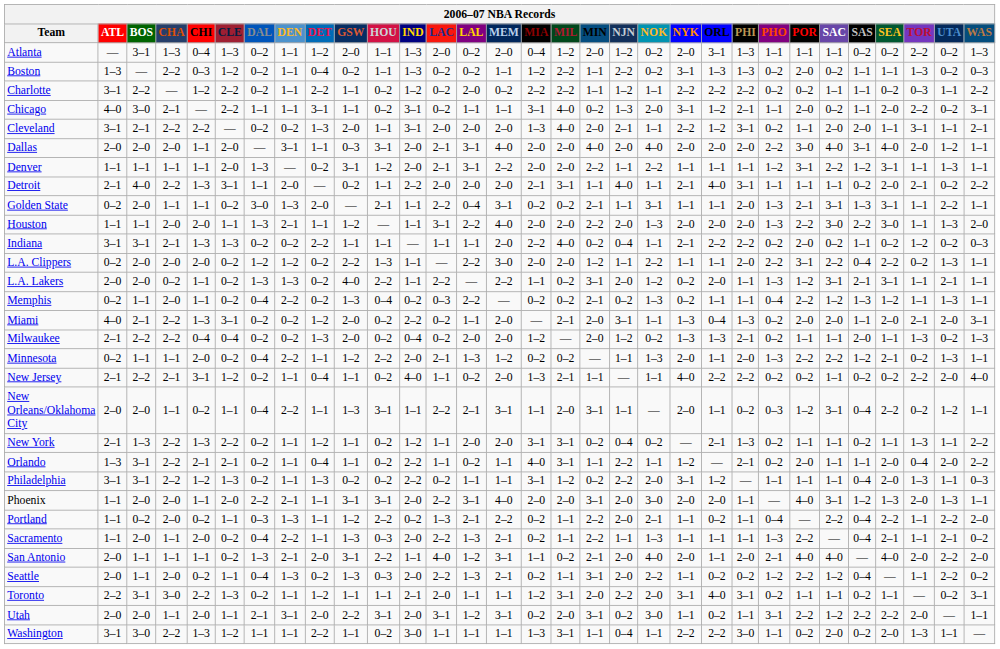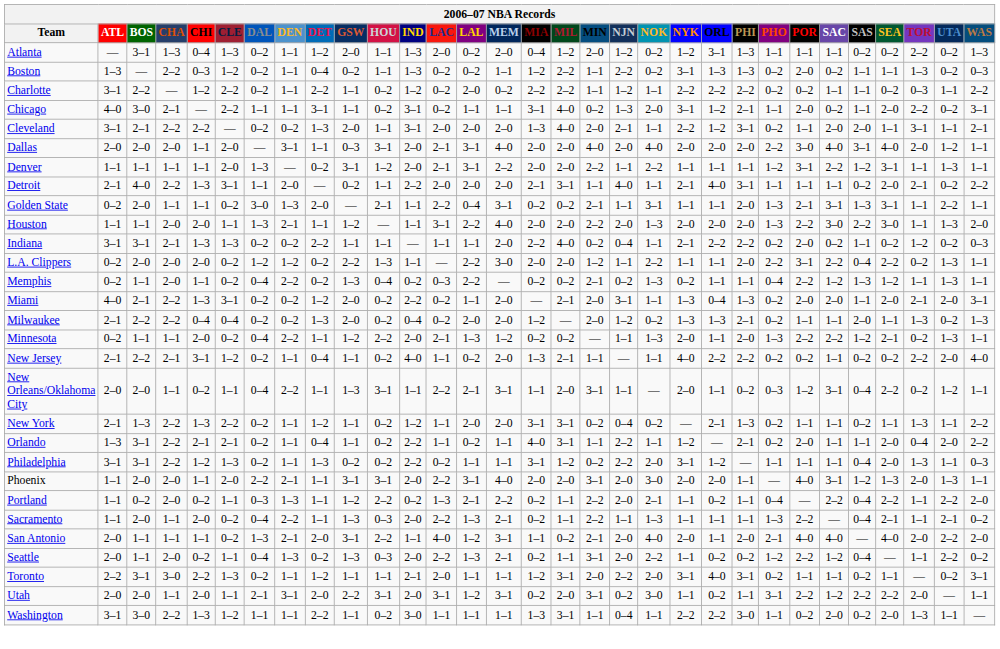 <table class="wikitable" style="font-size:86%; text-align:center;">
 <tr>
 <th colspan=31>2006–07 NBA Records</th>
 </tr>
 <tr>
 <th width=100>Team</th>
 <th style="background:#FF0000;color:#FFFFFF;width=35">ATL</th>
 <th style="background:#006400;color:#FFFFFF;width=35">BOS</th>
 <th style="background:#253E6A;color:#DF5106;width=35">CHA</th>
 <th style="background:#FF0000;color:#000000;width=35">CHI</th>
 <th style="background:#9F1F32;color:#001D43;width=35">CLE</th>
 <th style="background:#0055BA;color:#898D8F;width=35">DAL</th>
 <th style="background:#4C92CC;color:#FDB827;width=35">DEN</th>
 <th style="background:#006BB7;color:#ED164B;width=35">DET</th>
 <th style="background:#072E63;color:#DC5A34;width=35">GSW</th>
 <th style="background:#D31145;color:#CBD4D8;width=35">HOU</th>
 <th style="background:#000080;color:#FFD700;width=35">IND</th>
 <th style="background:#F9160D;color:#1A2E8B;width=35">LAC</th>
 <th style="background:#800080;color:#FFD700;width=35">LAL</th>
 <th style="background:#00265B;color:#BAD1EB;width=35">MEM</th>
 <th style="background:#000000;color:#8B0000;width=35">MIA</th>
 <th style="background:#00471B;color:#AC1A2F;width=35">MIL</th>
 <th style="background:#044D80;color:#000000;width=35">MIN</th>
 <th style="background:#12305B;color:#C4CED4;width=35">NJN</th>
 <th style="background:#0093B1;color:#FDB827;width=35">NOK</th>
 <th style="background:#0000FF;color:#FF8C00;width=35">NYK</th>
 <th style="background:#0000FF;color:#000000;width=35">ORL</th>
 <th style="background:#000000;color:#BB9754;width=35">PHI</th>
 <th style="background:#800080;color:#FF4500;width=35">PHO</th>
 <th style="background:#000000;color:#FF0000;width=35">POR</th>
 <th style="background:#6846A8;color:#FFFFFF;width=35">SAC</th>
 <th style="background:#000000;color:#C0C0C0;width=35">SAS</th>
 <th style="background:#005831;color:#FFC322;width=35">SEA</th>
 <th style="background:#7436BF;color:#BE0F34;width=35">TOR</th>
 <th style="background:#042A5C;color:#4C8ECC;width=35">UTA</th>
 <th style="background:#044D7D;color:#BC7A44;width=35">WAS</th>
 </tr>
 <tr>
 <td style="text-align:left;"><a href='#'>Atlanta</a></td>
 <td>—</td>
 <td>3–1</td>
 <td>1–3</td>
 <td>0–4</td>
 <td>1–3</td>
 <td>0–2</td>
 <td>1–1</td>
 <td>1–2</td>
 <td>2–0</td>
 <td>1–1</td>
 <td>1–3</td>
 <td>2–0</td>
 <td>0–2</td>
 <td>2–0</td>
 <td>0–4</td>
 <td>1–2</td>
 <td>2–0</td>
 <td>1–2</td>
 <td>0–2</td>
-<td>2–0</td>
+<td>1–2</td>
 <td>3–1</td>
 <td>1–3</td>
 <td>1–1</td>
 <td>1–1</td>
 <td>1–1</td>
 <td>0–2</td>
 <td>0–2</td>
 <td>2–2</td>
 <td>0–2</td>
 <td>1–3</td>
 </tr>
 <tr>
 <td style="text-align:left;"><a href='#'>Boston</a></td>
 <td>1–3</td>
 <td>—</td>
 <td>2–2</td>
 <td>0–3</td>
 <td>1–2</td>
 <td>0–2</td>
 <td>1–1</td>
 <td>0–4</td>
 <td>0–2</td>
 <td>1–1</td>
 <td>1–3</td>
 <td>0–2</td>
 <td>0–2</td>
 <td>1–1</td>
 <td>1–2</td>
 <td>2–2</td>
 <td>1–1</td>
 <td>2–2</td>
 <td>0–2</td>
 <td>3–1</td>
 <td>1–3</td>
 <td>1–3</td>
 <td>0–2</td>
 <td>2–0</td>
 <td>0–2</td>
 <td>1–1</td>
 <td>1–1</td>
 <td>1–3</td>
 <td>0–2</td>
 <td>0–3</td>
 </tr>
 <tr>
 <td style="text-align:left;"><a href='#'>Charlotte</a></td>
 <td>3–1</td>
 <td>2–2</td>
 <td>—</td>
 <td>1–2</td>
 <td>2–2</td>
 <td>0–2</td>
 <td>1–1</td>
 <td>2–2</td>
 <td>1–1</td>
 <td>0–2</td>
 <td>1–2</td>
 <td>0–2</td>
 <td>2–0</td>
 <td>0–2</td>
 <td>2–2</td>
 <td>2–2</td>
 <td>1–1</td>
 <td>1–2</td>
 <td>1–1</td>
 <td>2–2</td>
 <td>2–2</td>
 <td>2–2</td>
 <td>0–2</td>
 <td>0–2</td>
 <td>1–1</td>
 <td>1–1</td>
 <td>0–2</td>
 <td>0–3</td>
 <td>1–1</td>
 <td>2–2</td>
 </tr>
 <tr>
 <td style="text-align:left;"><a href='#'>Chicago</a></td>
 <td>4–0</td>
 <td>3–0</td>
 <td>2–1</td>
 <td>—</td>
 <td>2–2</td>
 <td>1–1</td>
 <td>1–1</td>
 <td>3–1</td>
 <td>1–1</td>
 <td>0–2</td>
 <td>3–1</td>
 <td>0–2</td>
 <td>1–1</td>
 <td>1–1</td>
 <td>3–1</td>
 <td>4–0</td>
 <td>0–2</td>
 <td>1–3</td>
 <td>2–0</td>
 <td>3–1</td>
 <td>1–2</td>
 <td>2–1</td>
 <td>1–1</td>
 <td>2–0</td>
 <td>0–2</td>
 <td>1–1</td>
 <td>2–0</td>
 <td>2–2</td>
 <td>0–2</td>
 <td>3–1</td>
 </tr>
 <tr>
 <td style="text-align:left;"><a href='#'>Cleveland</a></td>
 <td>3–1</td>
 <td>2–1</td>
 <td>2–2</td>
 <td>2–2</td>
 <td>—</td>
 <td>0–2</td>
 <td>0–2</td>
 <td>1–3</td>
 <td>2–0</td>
 <td>1–1</td>
 <td>3–1</td>
 <td>2–0</td>
 <td>2–0</td>
 <td>2–0</td>
 <td>1–3</td>
 <td>4–0</td>
 <td>2–0</td>
 <td>2–1</td>
 <td>1–1</td>
 <td>2–2</td>
 <td>1–2</td>
 <td>3–1</td>
 <td>0–2</td>
 <td>1–1</td>
 <td>2–0</td>
 <td>2–0</td>
 <td>1–1</td>
 <td>3–1</td>
 <td>1–1</td>
 <td>2–1</td>
 </tr>
 <tr>
 <td style="text-align:left;"><a href='#'>Dallas</a></td>
 <td>2–0</td>
 <td>2–0</td>
 <td>2–0</td>
 <td>1–1</td>
 <td>2–0</td>
 <td>—</td>
 <td>3–1</td>
 <td>1–1</td>
 <td>0–3</td>
 <td>3–1</td>
 <td>2–0</td>
 <td>2–1</td>
 <td>3–1</td>
 <td>4–0</td>
 <td>2–0</td>
 <td>2–0</td>
 <td>4–0</td>
 <td>2–0</td>
 <td>4–0</td>
 <td>2–0</td>
 <td>2–0</td>
 <td>2–0</td>
 <td>2–2</td>
 <td>3–0</td>
 <td>4–0</td>
 <td>3–1</td>
 <td>4–0</td>
 <td>2–0</td>
 <td>1–2</td>
 <td>1–1</td>
 </tr>
 <tr>
 <td style="text-align:left;"><a href='#'>Denver</a></td>
 <td>1–1</td>
 <td>1–1</td>
 <td>1–1</td>
 <td>1–1</td>
 <td>2–0</td>
 <td>1–3</td>
 <td>—</td>
 <td>0–2</td>
 <td>3–1</td>
 <td>1–2</td>
 <td>2–0</td>
 <td>2–1</td>
 <td>3–1</td>
 <td>2–2</td>
 <td>2–0</td>
 <td>2–0</td>
 <td>2–2</td>
 <td>1–1</td>
 <td>2–2</td>
 <td>1–1</td>
 <td>1–1</td>
 <td>1–1</td>
 <td>1–2</td>
 <td>3–1</td>
 <td>2–2</td>
 <td>1–2</td>
 <td>3–1</td>
 <td>1–1</td>
 <td>1–3</td>
 <td>1–1</td>
 </tr>
 <tr>
 <td style="text-align:left;"><a href='#'>Detroit</a></td>
 <td>2–1</td>
 <td>4–0</td>
 <td>2–2</td>
 <td>1–3</td>
 <td>3–1</td>
 <td>1–1</td>
 <td>2–0</td>
 <td>—</td>
 <td>0–2</td>
 <td>1–1</td>
 <td>2–2</td>
 <td>2–0</td>
 <td>2–0</td>
 <td>2–0</td>
 <td>2–1</td>
 <td>3–1</td>
 <td>1–1</td>
 <td>4–0</td>
 <td>1–1</td>
 <td>2–1</td>
 <td>4–0</td>
 <td>3–1</td>
 <td>1–1</td>
 <td>1–1</td>
 <td>1–1</td>
 <td>0–2</td>
 <td>2–0</td>
 <td>2–1</td>
 <td>0–2</td>
 <td>2–2</td>
 </tr>
 <tr>
 <td style="text-align:left;"><a href='#'>Golden State</a></td>
 <td>0–2</td>
 <td>2–0</td>
 <td>1–1</td>
 <td>1–1</td>
 <td>0–2</td>
 <td>3–0</td>
 <td>1–3</td>
 <td>2–0</td>
 <td>—</td>
 <td>2–1</td>
 <td>1–1</td>
 <td>2–2</td>
 <td>0–4</td>
 <td>3–1</td>
 <td>0–2</td>
 <td>0–2</td>
 <td>2–1</td>
 <td>1–1</td>
 <td>3–1</td>
 <td>1–1</td>
 <td>1–1</td>
 <td>2–0</td>
 <td>1–3</td>
 <td>2–1</td>
 <td>3–1</td>
 <td>1–3</td>
 <td>3–1</td>
 <td>1–1</td>
 <td>2–2</td>
 <td>1–1</td>
 </tr>
 <tr>
 <td style="text-align:left;"><a href='#'>Houston</a></td>
 <td>1–1</td>
 <td>1–1</td>
 <td>2–0</td>
 <td>2–0</td>
 <td>1–1</td>
 <td>1–3</td>
 <td>2–1</td>
 <td>1–1</td>
 <td>1–2</td>
 <td>—</td>
 <td>1–1</td>
 <td>3–1</td>
 <td>2–2</td>
 <td>4–0</td>
 <td>2–0</td>
 <td>2–0</td>
 <td>2–2</td>
 <td>2–0</td>
 <td>1–3</td>
 <td>2–0</td>
 <td>2–0</td>
 <td>2–0</td>
 <td>1–3</td>
 <td>2–2</td>
 <td>3–0</td>
 <td>2–2</td>
 <td>3–0</td>
 <td>1–1</td>
 <td>1–3</td>
 <td>2–0</td>
 </tr>
 <tr>
 <td style="text-align:left;"><a href='#'>Indiana</a></td>
 <td>3–1</td>
 <td>3–1</td>
 <td>2–1</td>
 <td>1–3</td>
 <td>1–3</td>
 <td>0–2</td>
 <td>0–2</td>
 <td>2–2</td>
 <td>1–1</td>
 <td>1–1</td>
 <td>—</td>
 <td>1–1</td>
 <td>1–1</td>
 <td>2–0</td>
 <td>2–2</td>
 <td>4–0</td>
 <td>0–2</td>
 <td>0–4</td>
 <td>1–1</td>
 <td>2–1</td>
 <td>2–2</td>
 <td>2–2</td>
 <td>0–2</td>
 <td>2–0</td>
 <td>0–2</td>
 <td>1–1</td>
 <td>0–2</td>
 <td>1–2</td>
 <td>0–2</td>
 <td>0–3</td>
 </tr>
 <tr>
 <td style="text-align:left;"><a href='#'>L.A. Clippers</a></td>
 <td>0–2</td>
 <td>2–0</td>
 <td>2–0</td>
 <td>2–0</td>
 <td>0–2</td>
 <td>1–2</td>
 <td>1–2</td>
 <td>0–2</td>
 <td>2–2</td>
 <td>1–3</td>
 <td>1–1</td>
 <td>—</td>
 <td>2–2</td>
 <td>3–0</td>
 <td>2–0</td>
 <td>2–0</td>
 <td>1–2</td>
 <td>1–1</td>
 <td>2–2</td>
 <td>1–1</td>
 <td>1–1</td>
 <td>2–0</td>
 <td>2–2</td>
 <td>3–1</td>
 <td>2–2</td>
 <td>0–4</td>
 <td>2–2</td>
 <td>0–2</td>
 <td>1–3</td>
-<td>1–1</td>
-</tr>
-<tr>
-<td style="text-align:left;"><a href='#'>L.A. Lakers</a></td>
-<td>2–0</td>
-<td>2–0</td>
-<td>0–2</td>
-<td>1–1</td>
-<td>0–2</td>
-<td>1–3</td>
-<td>1–3</td>
-<td>0–2</td>
-<td>4–0</td>
-<td>2–2</td>
-<td>1–1</td>
-<td>2–2</td>
-<td>—</td>
-<td>2–2</td>
-<td>1–1</td>
-<td>0–2</td>
-<td>3–1</td>
-<td>2–0</td>
-<td>1–2</td>
-<td>0–2</td>
-<td>2–0</td>
-<td>1–1</td>
-<td>1–3</td>
-<td>1–2</td>
-<td>3–1</td>
-<td>2–1</td>
-<td>3–1</td>
-<td>1–1</td>
-<td>2–1</td>
 <td>1–1</td>
 </tr>
 <tr>
 <td style="text-align:left;"><a href='#'>Memphis</a></td>
 <td>0–2</td>
 <td>1–1</td>
 <td>2–0</td>
 <td>1–1</td>
 <td>0–2</td>
 <td>0–4</td>
 <td>2–2</td>
 <td>0–2</td>
 <td>1–3</td>
 <td>0–4</td>
 <td>0–2</td>
 <td>0–3</td>
 <td>2–2</td>
 <td>—</td>
 <td>0–2</td>
 <td>0–2</td>
 <td>2–1</td>
 <td>0–2</td>
 <td>1–3</td>
 <td>0–2</td>
 <td>1–1</td>
 <td>1–1</td>
 <td>0–4</td>
 <td>2–2</td>
 <td>1–2</td>
 <td>1–3</td>
 <td>1–2</td>
 <td>1–1</td>
 <td>1–3</td>
 <td>1–1</td>
 </tr>
 <tr>
 <td style="text-align:left;"><a href='#'>Miami</a></td>
 <td>4–0</td>
 <td>2–1</td>
 <td>2–2</td>
 <td>1–3</td>
 <td>3–1</td>
 <td>0–2</td>
 <td>0–2</td>
 <td>1–2</td>
 <td>2–0</td>
 <td>0–2</td>
 <td>2–2</td>
 <td>0–2</td>
 <td>1–1</td>
 <td>2–0</td>
 <td>—</td>
 <td>2–1</td>
 <td>2–0</td>
 <td>3–1</td>
 <td>1–1</td>
 <td>1–3</td>
 <td>0–4</td>
 <td>1–3</td>
 <td>0–2</td>
 <td>2–0</td>
 <td>2–0</td>
 <td>1–1</td>
 <td>2–0</td>
 <td>2–1</td>
 <td>2–0</td>
 <td>3–1</td>
 </tr>
 <tr>
 <td style="text-align:left;"><a href='#'>Milwaukee</a></td>
 <td>2–1</td>
 <td>2–2</td>
 <td>2–2</td>
 <td>0–4</td>
 <td>0–4</td>
 <td>0–2</td>
 <td>0–2</td>
 <td>1–3</td>
 <td>2–0</td>
 <td>0–2</td>
 <td>0–4</td>
 <td>0–2</td>
 <td>2–0</td>
 <td>2–0</td>
 <td>1–2</td>
 <td>—</td>
 <td>2–0</td>
 <td>1–2</td>
 <td>0–2</td>
 <td>1–3</td>
 <td>1–3</td>
 <td>2–1</td>
 <td>0–2</td>
 <td>1–1</td>
 <td>1–1</td>
 <td>2–0</td>
 <td>1–1</td>
 <td>1–3</td>
 <td>0–2</td>
 <td>1–3</td>
 </tr>
 <tr>
 <td style="text-align:left;"><a href='#'>Minnesota</a></td>
 <td>0–2</td>
 <td>1–1</td>
 <td>1–1</td>
 <td>2–0</td>
 <td>0–2</td>
 <td>0–4</td>
 <td>2–2</td>
 <td>1–1</td>
 <td>1–2</td>
 <td>2–2</td>
 <td>2–0</td>
 <td>2–1</td>
 <td>1–3</td>
 <td>1–2</td>
 <td>0–2</td>
 <td>0–2</td>
 <td>—</td>
 <td>1–1</td>
 <td>1–3</td>
 <td>2–0</td>
 <td>1–1</td>
 <td>2–0</td>
 <td>1–3</td>
 <td>2–2</td>
 <td>2–2</td>
 <td>1–2</td>
 <td>2–1</td>
 <td>0–2</td>
 <td>1–3</td>
 <td>1–1</td>
 </tr>
 <tr>
 <td style="text-align:left;"><a href='#'>New Jersey</a></td>
 <td>2–1</td>
 <td>2–2</td>
 <td>2–1</td>
 <td>3–1</td>
 <td>1–2</td>
 <td>0–2</td>
 <td>1–1</td>
 <td>0–4</td>
 <td>1–1</td>
 <td>0–2</td>
 <td>4–0</td>
 <td>1–1</td>
 <td>0–2</td>
 <td>2–0</td>
 <td>1–3</td>
 <td>2–1</td>
 <td>1–1</td>
 <td>—</td>
 <td>1–1</td>
 <td>4–0</td>
 <td>2–2</td>
 <td>2–2</td>
 <td>0–2</td>
 <td>0–2</td>
 <td>1–1</td>
 <td>0–2</td>
 <td>0–2</td>
 <td>2–2</td>
 <td>2–0</td>
 <td>4–0</td>
 </tr>
 <tr>
 <td style="text-align:left;"><a href='#'>New Orleans/Oklahoma City</a></td>
 <td>2–0</td>
 <td>2–0</td>
 <td>1–1</td>
 <td>0–2</td>
 <td>1–1</td>
 <td>0–4</td>
 <td>2–2</td>
 <td>1–1</td>
 <td>1–3</td>
 <td>3–1</td>
 <td>1–1</td>
 <td>2–2</td>
 <td>2–1</td>
 <td>3–1</td>
 <td>1–1</td>
 <td>2–0</td>
 <td>3–1</td>
 <td>1–1</td>
 <td>—</td>
 <td>2–0</td>
 <td>1–1</td>
 <td>0–2</td>
 <td>0–3</td>
 <td>1–2</td>
 <td>3–1</td>
 <td>0–4</td>
 <td>2–2</td>
 <td>0–2</td>
 <td>1–2</td>
 <td>1–1</td>
 </tr>
 <tr>
 <td style="text-align:left;"><a href='#'>New York</a></td>
 <td>2–1</td>
 <td>1–3</td>
 <td>2–2</td>
 <td>1–3</td>
 <td>2–2</td>
 <td>0–2</td>
 <td>1–1</td>
 <td>1–2</td>
 <td>1–1</td>
 <td>0–2</td>
 <td>1–2</td>
 <td>1–1</td>
 <td>2–0</td>
 <td>2–0</td>
 <td>3–1</td>
 <td>3–1</td>
 <td>0–2</td>
 <td>0–4</td>
 <td>0–2</td>
 <td>—</td>
 <td>2–1</td>
 <td>1–3</td>
 <td>0–2</td>
 <td>1–1</td>
 <td>1–1</td>
 <td>0–2</td>
 <td>1–1</td>
 <td>1–3</td>
 <td>1–1</td>
 <td>2–2</td>
 </tr>
 <tr>
 <td style="text-align:left;"><a href='#'>Orlando</a></td>
 <td>1–3</td>
 <td>3–1</td>
 <td>2–2</td>
 <td>2–1</td>
 <td>2–1</td>
 <td>0–2</td>
 <td>1–1</td>
 <td>0–4</td>
 <td>1–1</td>
 <td>0–2</td>
 <td>2–2</td>
 <td>1–1</td>
 <td>0–2</td>
 <td>1–1</td>
 <td>4–0</td>
 <td>3–1</td>
 <td>1–1</td>
 <td>2–2</td>
 <td>1–1</td>
 <td>1–2</td>
 <td>—</td>
 <td>2–1</td>
 <td>0–2</td>
 <td>2–0</td>
 <td>1–1</td>
 <td>1–1</td>
 <td>2–0</td>
 <td>0–4</td>
 <td>2–0</td>
 <td>2–2</td>
 </tr>
 <tr>
 <td style="text-align:left;"><a href='#'>Philadelphia</a></td>
 <td>3–1</td>
 <td>3–1</td>
 <td>2–2</td>
 <td>1–2</td>
 <td>1–3</td>
 <td>0–2</td>
 <td>1–1</td>
 <td>1–3</td>
 <td>0–2</td>
 <td>0–2</td>
 <td>2–2</td>
 <td>0–2</td>
 <td>1–1</td>
 <td>1–1</td>
 <td>3–1</td>
 <td>1–2</td>
 <td>0–2</td>
 <td>2–2</td>
 <td>2–0</td>
 <td>3–1</td>
 <td>1–2</td>
 <td>—</td>
 <td>1–1</td>
 <td>1–1</td>
 <td>1–1</td>
 <td>0–4</td>
 <td>2–0</td>
 <td>1–3</td>
 <td>1–1</td>
 <td>0–3</td>
 </tr>
 <tr>
 <td style="text-align:left;">Phoenix</td>
 <td>1–1</td>
 <td>2–0</td>
 <td>2–0</td>
 <td>1–1</td>
 <td>2–0</td>
 <td>2–2</td>
 <td>2–1</td>
 <td>1–1</td>
 <td>3–1</td>
 <td>3–1</td>
 <td>2–0</td>
 <td>2–2</td>
 <td>3–1</td>
 <td>4–0</td>
 <td>2–0</td>
 <td>2–0</td>
 <td>3–1</td>
 <td>2–0</td>
 <td>3–0</td>
 <td>2–0</td>
 <td>2–0</td>
 <td>1–1</td>
 <td>—</td>
 <td>4–0</td>
 <td>3–1</td>
 <td>1–2</td>
 <td>1–3</td>
 <td>2–0</td>
 <td>1–3</td>
 <td>1–1</td>
 </tr>
 <tr>
 <td style="text-align:left;"><a href='#'>Portland</a></td>
 <td>1–1</td>
 <td>0–2</td>
 <td>2–0</td>
 <td>0–2</td>
 <td>1–1</td>
 <td>0–3</td>
 <td>1–3</td>
 <td>1–1</td>
 <td>1–2</td>
 <td>2–2</td>
 <td>0–2</td>
 <td>1–3</td>
 <td>2–1</td>
 <td>2–2</td>
 <td>0–2</td>
 <td>1–1</td>
 <td>2–2</td>
 <td>2–0</td>
 <td>2–1</td>
 <td>1–1</td>
 <td>0–2</td>
 <td>1–1</td>
 <td>0–4</td>
 <td>—</td>
 <td>2–2</td>
 <td>0–4</td>
 <td>2–2</td>
 <td>1–1</td>
 <td>2–2</td>
 <td>2–0</td>
 </tr>
 <tr>
 <td style="text-align:left;"><a href='#'>Sacramento</a></td>
 <td>1–1</td>
 <td>2–0</td>
 <td>1–1</td>
 <td>2–0</td>
 <td>0–2</td>
 <td>0–4</td>
 <td>2–2</td>
 <td>1–1</td>
 <td>1–3</td>
 <td>0–3</td>
 <td>2–0</td>
 <td>2–2</td>
 <td>1–3</td>
 <td>2–1</td>
 <td>0–2</td>
 <td>1–1</td>
 <td>2–2</td>
 <td>1–1</td>
 <td>1–3</td>
 <td>1–1</td>
 <td>1–1</td>
 <td>1–1</td>
 <td>1–3</td>
 <td>2–2</td>
 <td>—</td>
 <td>0–4</td>
 <td>2–1</td>
 <td>1–1</td>
 <td>2–1</td>
 <td>0–2</td>
 </tr>
 <tr>
 <td style="text-align:left;"><a href='#'>San Antonio</a></td>
 <td>2–0</td>
 <td>1–1</td>
 <td>1–1</td>
 <td>1–1</td>
 <td>0–2</td>
 <td>1–3</td>
 <td>2–1</td>
 <td>2–0</td>
 <td>3–1</td>
 <td>2–2</td>
 <td>1–1</td>
 <td>4–0</td>
 <td>1–2</td>
 <td>3–1</td>
 <td>1–1</td>
 <td>0–2</td>
 <td>2–1</td>
 <td>2–0</td>
 <td>4–0</td>
 <td>2–0</td>
 <td>1–1</td>
 <td>2–0</td>
 <td>2–1</td>
 <td>4–0</td>
 <td>4–0</td>
 <td>—</td>
 <td>4–0</td>
 <td>2–0</td>
 <td>2–2</td>
 <td>2–0</td>
 </tr>
 <tr>
 <td style="text-align:left;"><a href='#'>Seattle</a></td>
 <td>2–0</td>
 <td>1–1</td>
 <td>2–0</td>
 <td>0–2</td>
 <td>1–1</td>
 <td>0–4</td>
 <td>1–3</td>
 <td>0–2</td>
 <td>1–3</td>
 <td>0–3</td>
 <td>2–0</td>
 <td>2–2</td>
 <td>1–3</td>
 <td>2–1</td>
 <td>0–2</td>
 <td>1–1</td>
 <td>3–1</td>
 <td>2–0</td>
 <td>2–2</td>
 <td>1–1</td>
 <td>0–2</td>
 <td>0–2</td>
 <td>1–2</td>
 <td>2–2</td>
 <td>1–2</td>
 <td>0–4</td>
 <td>—</td>
 <td>1–1</td>
 <td>2–2</td>
 <td>0–2</td>
 </tr>
 <tr>
 <td style="text-align:left;"><a href='#'>Toronto</a></td>
 <td>2–2</td>
 <td>3–1</td>
 <td>3–0</td>
 <td>2–2</td>
 <td>1–3</td>
 <td>0–2</td>
 <td>1–1</td>
 <td>1–2</td>
 <td>1–1</td>
 <td>1–1</td>
 <td>2–1</td>
 <td>2–0</td>
 <td>1–1</td>
 <td>1–1</td>
 <td>1–2</td>
 <td>3–1</td>
 <td>2–0</td>
 <td>2–2</td>
 <td>2–0</td>
 <td>3–1</td>
 <td>4–0</td>
 <td>3–1</td>
 <td>0–2</td>
 <td>1–1</td>
 <td>1–1</td>
 <td>0–2</td>
 <td>1–1</td>
 <td>—</td>
 <td>0–2</td>
 <td>3–1</td>
 </tr>
 <tr>
 <td style="text-align:left;"><a href='#'>Utah</a></td>
 <td>2–0</td>
 <td>2–0</td>
 <td>1–1</td>
 <td>2–0</td>
 <td>1–1</td>
 <td>2–1</td>
 <td>3–1</td>
 <td>2–0</td>
 <td>2–2</td>
 <td>3–1</td>
 <td>2–0</td>
 <td>3–1</td>
 <td>1–2</td>
 <td>3–1</td>
 <td>0–2</td>
 <td>2–0</td>
 <td>3–1</td>
 <td>0–2</td>
 <td>3–0</td>
 <td>1–1</td>
 <td>0–2</td>
 <td>1–1</td>
 <td>3–1</td>
 <td>2–2</td>
 <td>1–2</td>
 <td>2–2</td>
 <td>2–2</td>
 <td>2–0</td>
 <td>—</td>
 <td>1–1</td>
 </tr>
 <tr>
 <td style="text-align:left;"><a href='#'>Washington</a></td>
 <td>3–1</td>
 <td>3–0</td>
 <td>2–2</td>
 <td>1–3</td>
 <td>1–2</td>
 <td>1–1</td>
 <td>1–1</td>
 <td>2–2</td>
 <td>1–1</td>
 <td>0–2</td>
 <td>3–0</td>
 <td>1–1</td>
 <td>1–1</td>
 <td>1–1</td>
 <td>1–3</td>
 <td>3–1</td>
 <td>1–1</td>
 <td>0–4</td>
 <td>1–1</td>
 <td>2–2</td>
 <td>2–2</td>
 <td>3–0</td>
 <td>1–1</td>
 <td>0–2</td>
 <td>2–0</td>
 <td>0–2</td>
 <td>2–0</td>
 <td>1–3</td>
 <td>1–1</td>
 <td>—</td>
 </tr>
 </table>
